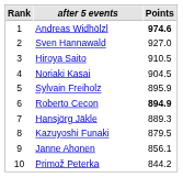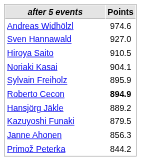 <table cellspacing="1" cellpadding="3" style="border:1px solid #AAAAAA;font-size:86%">
 <tr bgcolor="#E4E4E4">
-<th style="border-bottom:1px solid #AAAAAA" width=10>Rank</th>
 <th style="border-bottom:1px solid #AAAAAA" width=155><em>after 5 events</em></th>
 <th style="border-bottom:1px solid #AAAAAA" width=40>Points</th>
 </tr>
 <tr>
-<td align=center>1</td>
 <td> <a href='#'>Andreas Widhölzl</a></td>
-<td align=center><strong>974.6</strong></td>
+<td align=center>974.6</td>
 </tr>
 <tr>
-<td align=center>2</td>
 <td> <a href='#'>Sven Hannawald</a></td>
 <td align=center>927.0</td>
 </tr>
 <tr>
-<td align=center>3</td>
 <td> <a href='#'>Hiroya Saito</a></td>
 <td align=center>910.5</td>
 </tr>
 <tr>
-<td align=center>4</td>
 <td> <a href='#'>Noriaki Kasai</a></td>
-<td align=center>904.5</td>
+<td align=center>904.1</td>
 </tr>
 <tr>
-<td align=center>5</td>
 <td> <a href='#'>Sylvain Freiholz</a></td>
 <td align=center>895.9</td>
 </tr>
 <tr>
-<td align=center>6</td>
 <td> <a href='#'>Roberto Cecon</a></td>
 <td align=center><strong>894.9</strong></td>
 </tr>
 <tr>
-<td align=center>7</td>
 <td> <a href='#'>Hansjörg Jäkle</a></td>
-<td align=center>889.3</td>
+<td align=center>889.2</td>
 </tr>
 <tr>
-<td align=center>8</td>
 <td> <a href='#'>Kazuyoshi Funaki</a></td>
 <td align=center>879.5</td>
 </tr>
 <tr>
-<td align=center>9</td>
 <td> <a href='#'>Janne Ahonen</a></td>
-<td align=center>856.1</td>
+<td align=center>856.3</td>
 </tr>
 <tr>
-<td align=center>10</td>
 <td> <a href='#'>Primož Peterka</a></td>
 <td align=center>844.2</td>
 </tr>
 </table>
